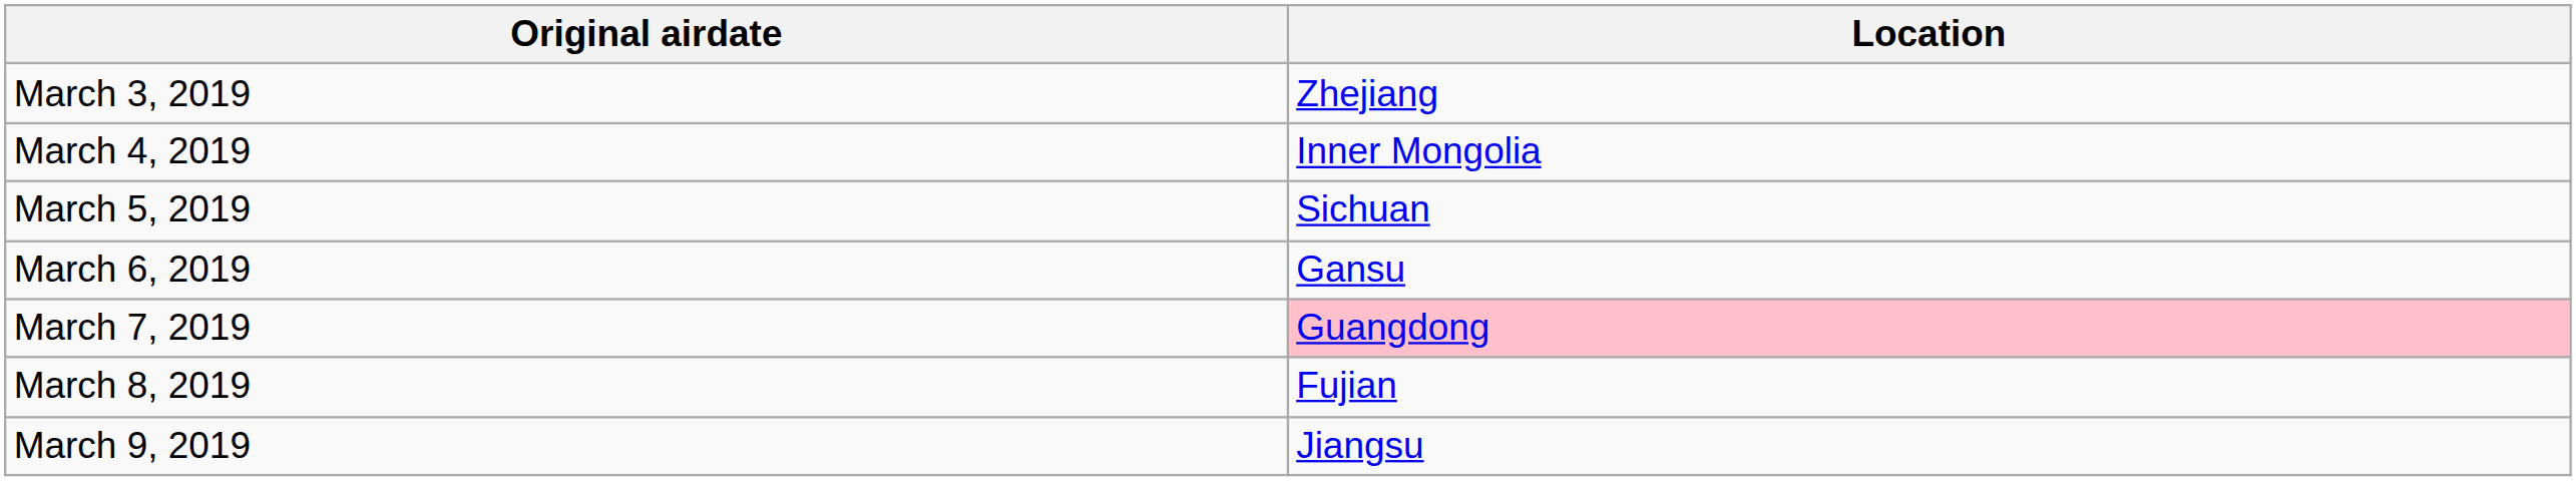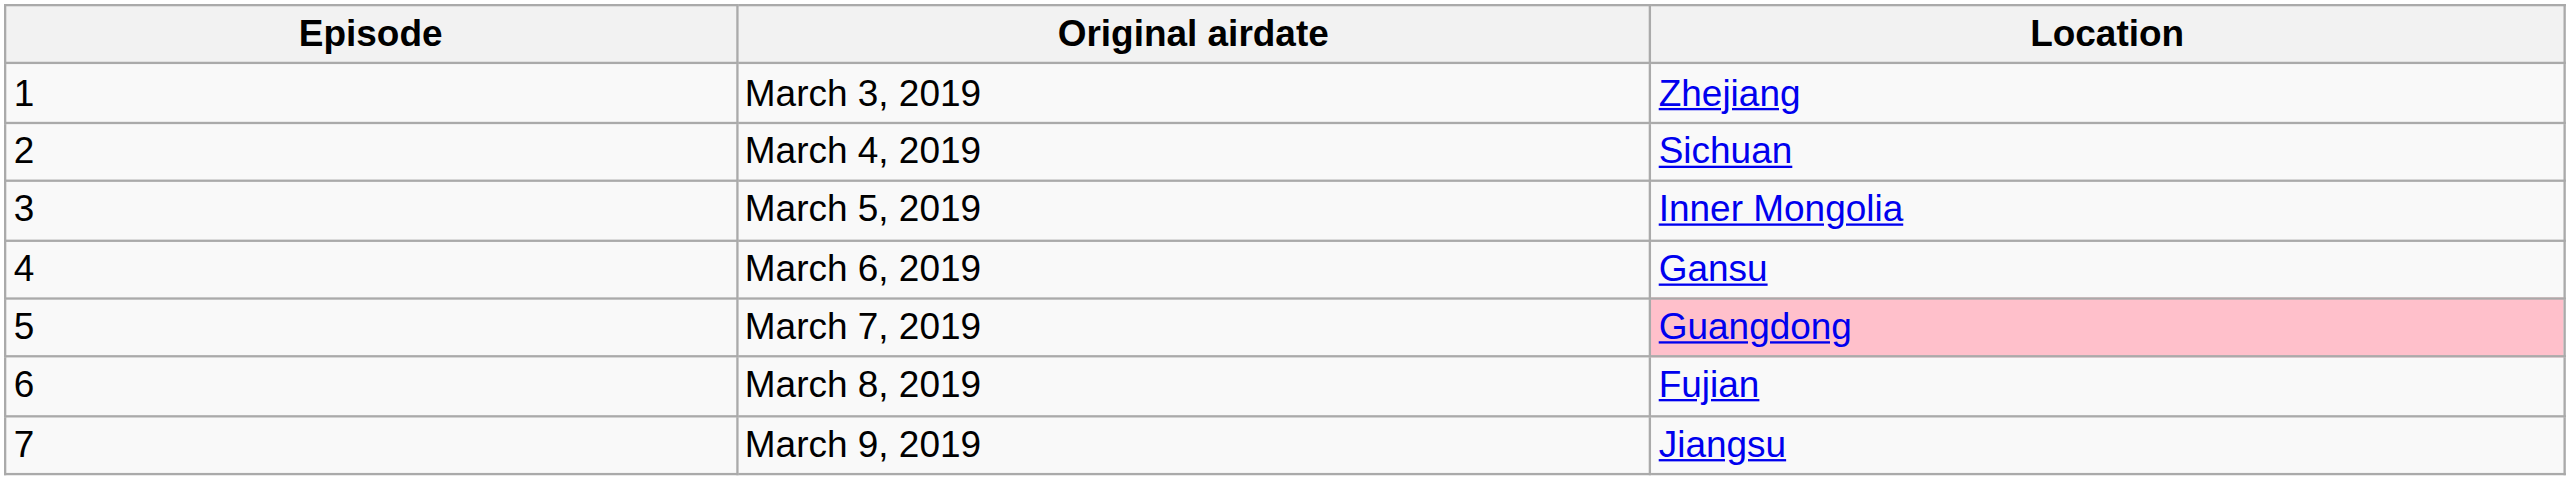 <table class="wikitable" style="width: 70%">
 <tr>
+<th style="width: 8%">Episode</th>
 <th style="width: 10%">Original airdate</th>
 <th style="width: 10%">Location</th>
 </tr>
 <tr>
+<td>1</td>
 <td>March 3, 2019</td>
 <td><a href='#'>Zhejiang</a></td>
 </tr>
 <tr>
+<td>2</td>
 <td>March 4, 2019</td>
+<td><a href='#'>Sichuan</a></td>
+</tr>
+<tr>
+<td>3</td>
+<td>March 5, 2019</td>
 <td><a href='#'>Inner Mongolia</a></td>
 </tr>
 <tr>
-<td>March 5, 2019</td>
-<td><a href='#'>Sichuan</a></td>
-</tr>
-<tr>
+<td>4</td>
 <td>March 6, 2019</td>
 <td><a href='#'>Gansu</a></td>
 </tr>
 <tr>
+<td>5</td>
 <td>March 7, 2019</td>
 <td style="background: pink;"><a href='#'>Guangdong</a></td>
 </tr>
 <tr>
+<td>6</td>
 <td>March 8, 2019</td>
 <td><a href='#'>Fujian</a></td>
 </tr>
 <tr>
+<td>7</td>
 <td>March 9, 2019</td>
 <td><a href='#'>Jiangsu</a></td>
 </tr>
 </table>
